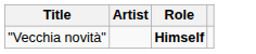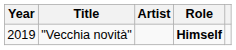 <table class="wikitable sortable">
 <tr>
+<th>Year</th>
 <th>Title</th>
 <th>Artist</th>
 <th>Role</th>
 <th class="unsortable"></th>
 </tr>
 <tr>
+<td>2019</td>
 <td>"Vecchia novità"</td>
 <td></td>
 <td><strong>Himself</strong></td>
 <td></td>
 </tr>
 </table>
